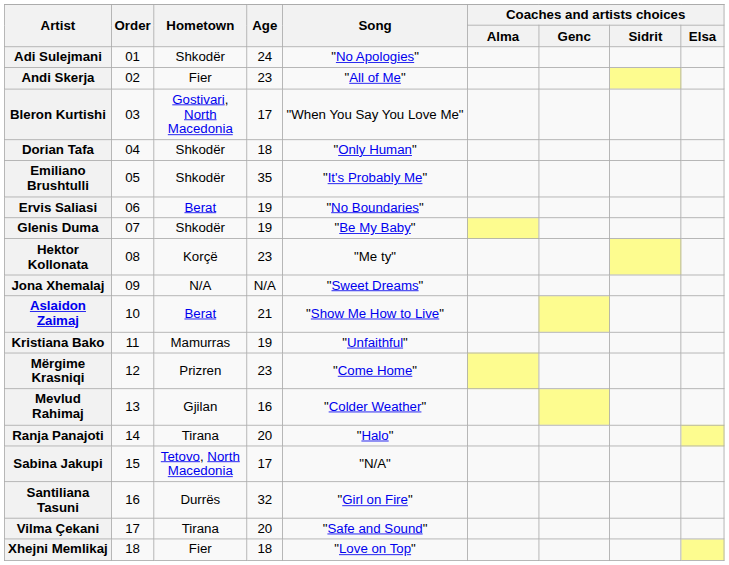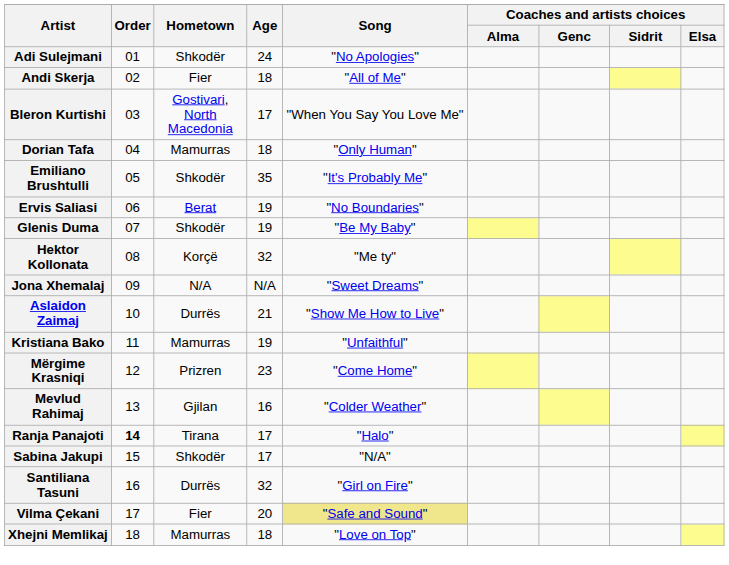 <table class="wikitable plainrowheaders" style="text-align:center;">
 <tr>
 </tr>
 <tr>
 <th scope="col" rowspan="2" style="width:15%;">Artist</th>
 <th scope="col" rowspan="2" style="width:05%;">Order</th>
 <th scope="col" rowspan="2" style="width:13%;">Hometown</th>
 <th scope="col" rowspan="2" style="width:05%;">Age</th>
 <th scope="col" rowspan="2" style="width:26%;">Song</th>
 <th colspan="4" style="width:40%;">Coaches and artists choices</th>
 </tr>
 <tr>
 <th style="width:10%;">Alma</th>
 <th style="width:10%;">Genc</th>
 <th style="width:10%;">Sidrit</th>
 <th style="width:10%;">Elsa</th>
 </tr>
 <tr>
 <th scope="row">Adi Sulejmani</th>
 <td>01</td>
 <td>Shkodër</td>
 <td>24</td>
 <td>"<a href='#'>No Apologies</a>"</td>
 <td></td>
 <td></td>
 <td></td>
 <td></td>
 </tr>
 <tr>
 <th scope="row">Andi Skerja</th>
 <td>02</td>
 <td>Fier</td>
-<td>23</td>
+<td>18</td>
 <td>"<a href='#'>All of Me</a>"</td>
 <td><strong></strong></td>
 <td></td>
 <td style="background:#fdfc8f;"><strong></strong></td>
 <td><strong></strong></td>
 </tr>
 <tr>
 <th scope="row">Bleron Kurtishi</th>
 <td>03</td>
 <td><a href='#'>Gostivari</a>, <a href='#'>North Macedonia</a></td>
 <td>17</td>
 <td>"When You Say You Love Me"</td>
 <td></td>
 <td></td>
 <td></td>
 <td></td>
 </tr>
 <tr>
 <th scope="row">Dorian Tafa</th>
 <td>04</td>
-<td>Shkodër</td>
+<td>Mamurras</td>
 <td>18</td>
 <td>"<a href='#'>Only Human</a>"</td>
 <td></td>
 <td></td>
 <td></td>
 <td></td>
 </tr>
 <tr>
 <th scope="row">Emiliano Brushtulli</th>
 <td>05</td>
 <td>Shkodër</td>
 <td>35</td>
 <td>"<a href='#'>It's Probably Me</a>"</td>
 <td></td>
 <td></td>
 <td></td>
 <td></td>
 </tr>
 <tr>
 <th scope="row">Ervis Saliasi</th>
 <td>06</td>
 <td><a href='#'>Berat</a></td>
 <td>19</td>
 <td>"<a href='#'>No Boundaries</a>"</td>
 <td></td>
 <td></td>
 <td></td>
 <td></td>
 </tr>
 <tr>
 <th scope="row">Glenis Duma</th>
 <td>07</td>
 <td>Shkodër</td>
 <td>19</td>
 <td>"<a href='#'>Be My Baby</a>"</td>
 <td style="background:#fdfc8f;"><strong></strong></td>
 <td></td>
 <td></td>
 <td></td>
 </tr>
 <tr>
 <th scope="row">Hektor Kollonata</th>
 <td>08</td>
 <td>Korçë</td>
-<td>23</td>
+<td>32</td>
 <td>"Me ty"</td>
 <td><strong></strong></td>
 <td></td>
 <td style="background:#fdfc8f;"><strong></strong></td>
 <td></td>
 </tr>
 <tr>
 <th scope="row">Jona Xhemalaj</th>
 <td>09</td>
 <td>N/A</td>
 <td>N/A</td>
 <td>"<a href='#'>Sweet Dreams</a>"</td>
 <td></td>
 <td></td>
 <td></td>
 <td></td>
 </tr>
 <tr>
 <th scope="row"><a href='#'>Aslaidon Zaimaj</a></th>
 <td>10</td>
-<td><a href='#'>Berat</a></td>
+<td>Durrës</td>
 <td>21</td>
 <td>"<a href='#'>Show Me How to Live</a>"</td>
 <td><strong></strong></td>
 <td style="background:#fdfc8f;"><strong></strong></td>
 <td><strong></strong></td>
 <td><strong></strong></td>
 </tr>
 <tr>
 <th scope="row">Kristiana Bako</th>
 <td>11</td>
 <td>Mamurras</td>
 <td>19</td>
 <td>"<a href='#'>Unfaithful</a>"</td>
 <td></td>
 <td></td>
 <td></td>
 <td></td>
 </tr>
 <tr>
 <th scope="row">Mërgime Krasniqi</th>
 <td>12</td>
 <td>Prizren</td>
 <td>23</td>
 <td>"<a href='#'>Come Home</a>"</td>
 <td style="background:#fdfc8f;"><strong></strong></td>
 <td></td>
 <td></td>
 <td></td>
 </tr>
 <tr>
 <th scope="row">Mevlud Rahimaj</th>
 <td>13</td>
 <td>Gjilan</td>
 <td>16</td>
 <td>"<a href='#'>Colder Weather</a>"</td>
 <td></td>
 <td style="background:#fdfc8f;"><strong></strong></td>
 <td></td>
 <td><strong></strong></td>
 </tr>
 <tr>
 <th scope="row">Ranja Panajoti</th>
-<td>14</td>
+<td><strong>14</strong></td>
 <td>Tirana</td>
-<td>20</td>
+<td>17</td>
 <td>"<a href='#'>Halo</a>"</td>
 <td></td>
 <td></td>
 <td></td>
 <td style="background:#fdfc8f;"><strong></strong></td>
 </tr>
 <tr>
 <th scope="row">Sabina Jakupi</th>
 <td>15</td>
-<td><a href='#'>Tetovo</a>, <a href='#'>North Macedonia</a></td>
+<td>Shkodër</td>
 <td>17</td>
 <td>"N/A"</td>
 <td></td>
 <td></td>
 <td></td>
 <td></td>
 </tr>
 <tr>
 <th scope="row">Santiliana Tasuni</th>
 <td>16</td>
 <td>Durrës</td>
 <td>32</td>
 <td>"<a href='#'>Girl on Fire</a>"</td>
 <td></td>
 <td></td>
 <td></td>
 <td></td>
 </tr>
 <tr>
 <th scope="row">Vilma Çekani</th>
 <td>17</td>
-<td>Tirana</td>
+<td>Fier</td>
 <td>20</td>
-<td>"<a href='#'>Safe and Sound</a>"</td>
+<td style="background: khaki;">"<a href='#'>Safe and Sound</a>"</td>
 <td></td>
 <td></td>
 <td></td>
 <td></td>
 </tr>
 <tr>
 <th scope="row">Xhejni Memlikaj</th>
 <td>18</td>
-<td>Fier</td>
+<td>Mamurras</td>
 <td>18</td>
 <td>"<a href='#'>Love on Top</a>"</td>
 <td></td>
 <td></td>
 <td><strong></strong></td>
 <td style="background:#fdfc8f;"><strong></strong></td>
 </tr>
 </table>
